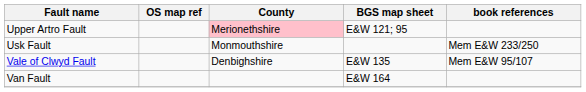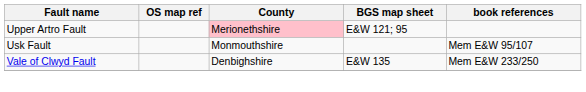 <table class="wikitable">
 <tr>
 <th width="200pt">Fault name</th>
 <th width="100pt">OS map ref</th>
 <th width="200pt">County</th>
 <th width="150pt">BGS map sheet</th>
 <th width="200pt">book references</th>
 </tr>
 <tr>
 <td>Upper Artro Fault</td>
 <td></td>
 <td style="background: pink;">Merionethshire</td>
 <td>E&W 121; 95</td>
 <td></td>
 </tr>
 <tr>
 <td>Usk Fault</td>
 <td></td>
 <td>Monmouthshire</td>
 <td></td>
-<td>Mem E&W 233/250</td>
+<td>Mem E&W 95/107</td>
 </tr>
 <tr>
 <td><a href='#'>Vale of Clwyd Fault</a></td>
 <td></td>
 <td>Denbighshire</td>
 <td>E&W 135</td>
-<td>Mem E&W 95/107</td>
-</tr>
-<tr>
-<td>Van Fault</td>
-<td></td>
-<td></td>
-<td>E&W 164</td>
-<td></td>
+<td>Mem E&W 233/250</td>
 </tr>
 <tr>
 </tr>
 </table>
